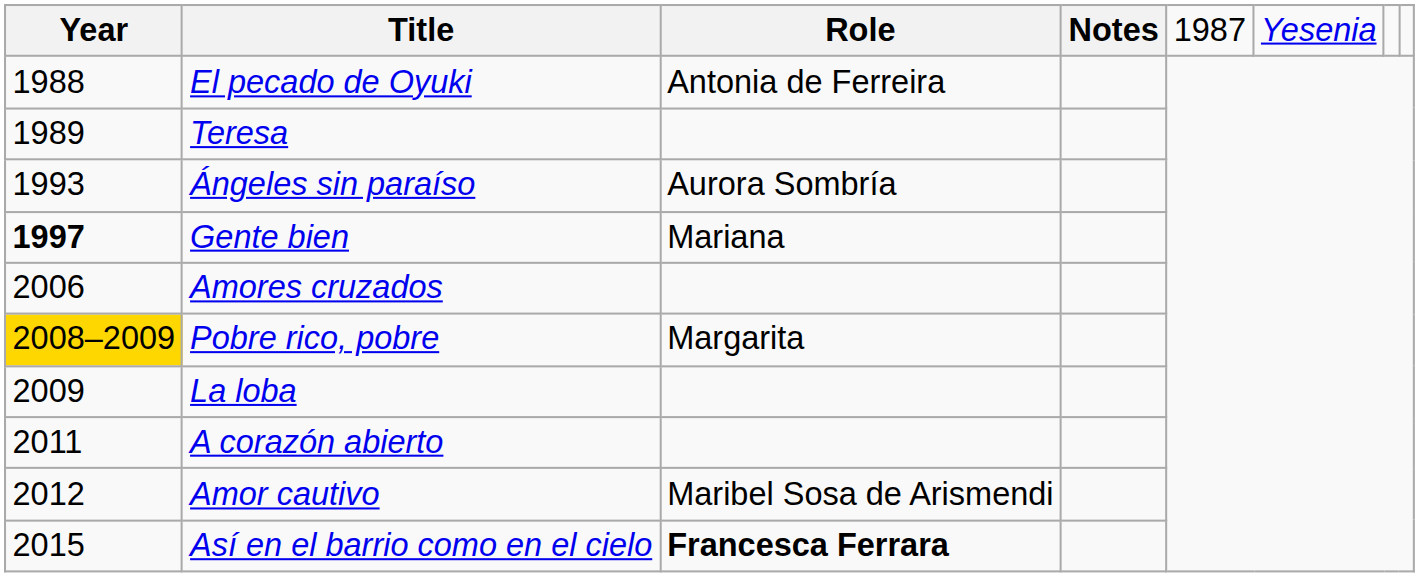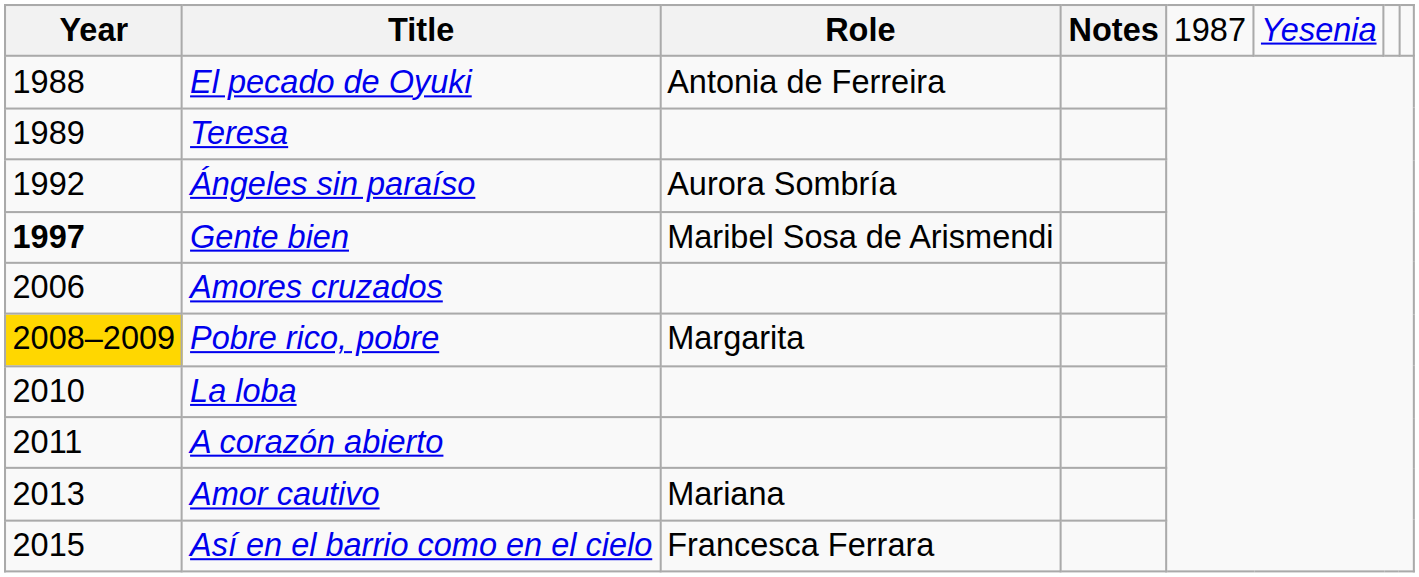 <table class="wikitable sortable">
 <tr>
 <th>Year</th>
 <th>Title</th>
 <th>Role</th>
 <th class="unsortable">Notes</th>
 <td>1987</td>
 <td><em><a href='#'>Yesenia</a></em></td>
 <td></td>
 <td></td>
 </tr>
 <tr>
 <td>1988</td>
 <td><em><a href='#'>El pecado de Oyuki</a></em></td>
 <td>Antonia de Ferreira</td>
 <td></td>
 </tr>
 <tr>
 <td>1989</td>
 <td><em><a href='#'>Teresa</a></em></td>
 <td></td>
 <td></td>
 </tr>
 <tr>
-<td>1993</td>
+<td>1992</td>
 <td><em><a href='#'>Ángeles sin paraíso</a></em></td>
 <td>Aurora Sombría</td>
 <td></td>
 </tr>
 <tr>
 <td><strong>1997</strong></td>
 <td><em><a href='#'>Gente bien</a></em></td>
-<td>Mariana</td>
+<td>Maribel Sosa de Arismendi</td>
 <td></td>
 </tr>
 <tr>
 <td>2006</td>
 <td><em><a href='#'>Amores cruzados</a></em></td>
 <td></td>
 <td></td>
 </tr>
 <tr>
 <td style="background: gold;">2008–2009</td>
 <td><em><a href='#'>Pobre rico, pobre</a></em></td>
 <td>Margarita</td>
 <td></td>
 </tr>
 <tr>
-<td>2009</td>
+<td>2010</td>
 <td><em><a href='#'>La loba</a></em></td>
 <td></td>
 <td></td>
 </tr>
 <tr>
 <td>2011</td>
 <td><em><a href='#'>A corazón abierto</a></em></td>
 <td></td>
 <td></td>
 </tr>
 <tr>
-<td>2012</td>
+<td>2013</td>
 <td><em><a href='#'>Amor cautivo</a></em></td>
-<td>Maribel Sosa de Arismendi</td>
+<td>Mariana</td>
 <td></td>
 </tr>
 <tr>
 <td>2015</td>
 <td><em><a href='#'>Así en el barrio como en el cielo</a></em></td>
-<td><strong>Francesca Ferrara</strong></td>
+<td>Francesca Ferrara</td>
 <td></td>
 </tr>
 </table>
